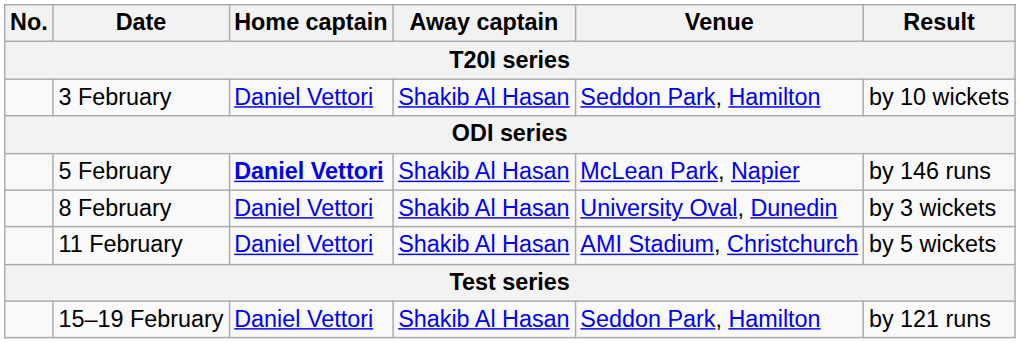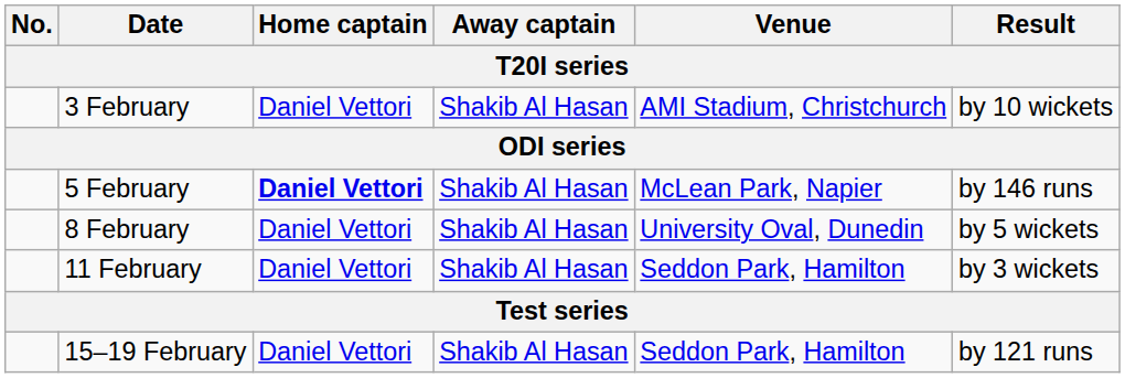 <table class="wikitable">
 <tr>
 <th>No.</th>
 <th>Date</th>
 <th>Home captain</th>
 <th>Away captain</th>
 <th>Venue</th>
 <th>Result</th>
 </tr>
 <tr>
 <th colspan="9">T20I series</th>
 </tr>
 <tr>
 <td></td>
 <td>3 February</td>
 <td><a href='#'>Daniel Vettori</a></td>
 <td><a href='#'>Shakib Al Hasan</a></td>
-<td><a href='#'>Seddon Park</a>, <a href='#'>Hamilton</a></td>
+<td><a href='#'>AMI Stadium</a>, <a href='#'>Christchurch</a></td>
 <td> by 10 wickets</td>
 </tr>
 <tr>
 <th colspan="9">ODI series</th>
 </tr>
 <tr>
 <td></td>
 <td>5 February</td>
 <td><strong><a href='#'>Daniel Vettori</a></strong></td>
 <td><a href='#'>Shakib Al Hasan</a></td>
 <td><a href='#'>McLean Park</a>, <a href='#'>Napier</a></td>
 <td> by 146 runs</td>
 </tr>
 <tr>
 <td></td>
 <td>8 February</td>
 <td><a href='#'>Daniel Vettori</a></td>
 <td><a href='#'>Shakib Al Hasan</a></td>
 <td><a href='#'>University Oval</a>, <a href='#'>Dunedin</a></td>
-<td> by 3 wickets</td>
+<td> by 5 wickets</td>
 </tr>
 <tr>
 <td></td>
 <td>11 February</td>
 <td><a href='#'>Daniel Vettori</a></td>
 <td><a href='#'>Shakib Al Hasan</a></td>
-<td><a href='#'>AMI Stadium</a>, <a href='#'>Christchurch</a></td>
-<td> by 5 wickets</td>
+<td><a href='#'>Seddon Park</a>, <a href='#'>Hamilton</a></td>
+<td> by 3 wickets</td>
 </tr>
 <tr>
 <th colspan="9">Test series</th>
 </tr>
 <tr>
 <td></td>
 <td>15–19 February</td>
 <td><a href='#'>Daniel Vettori</a></td>
 <td><a href='#'>Shakib Al Hasan</a></td>
 <td><a href='#'>Seddon Park</a>, <a href='#'>Hamilton</a></td>
 <td> by 121 runs</td>
 </tr>
 </table>
